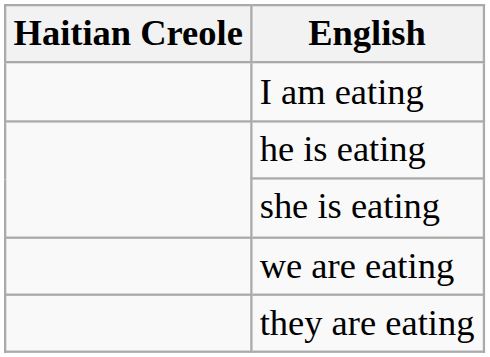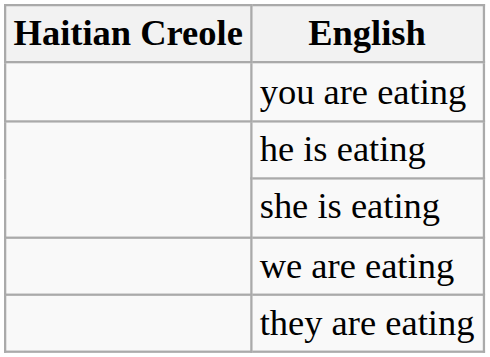 <table class="wikitable">
 <tr>
 <th scope="col">Haitian Creole</th>
 <th scope="col">English</th>
 </tr>
 <tr>
 <td></td>
-<td>I am eating</td>
+<td>you are eating</td>
 </tr>
 <tr>
 <td rowspan="2"></td>
 <td>he is eating</td>
 </tr>
 <tr>
 <td>she is eating</td>
 </tr>
 <tr>
 <td></td>
 <td>we are eating</td>
 </tr>
 <tr>
 <td></td>
 <td>they are eating</td>
 </tr>
 </table>
